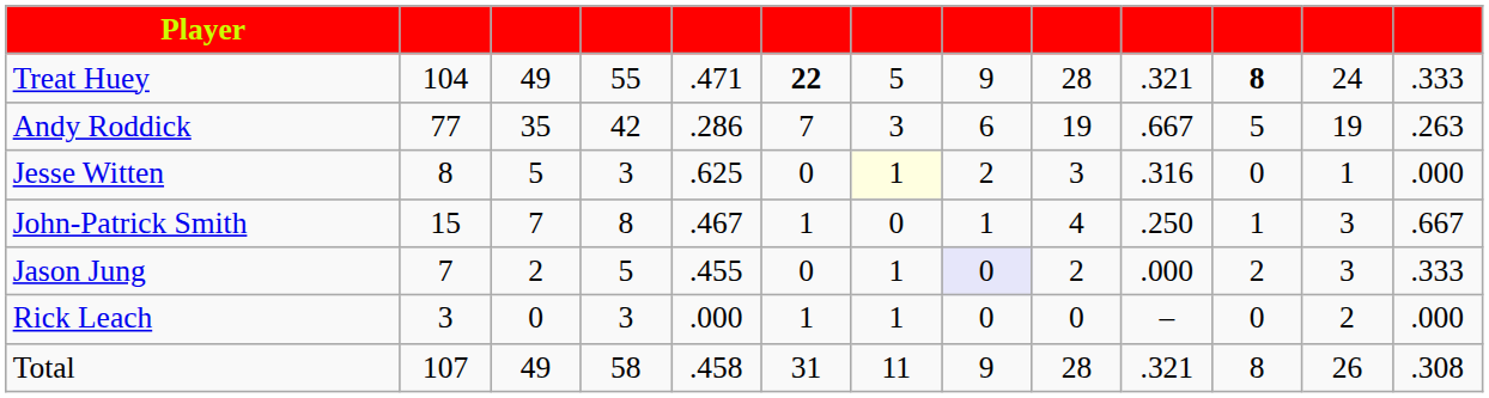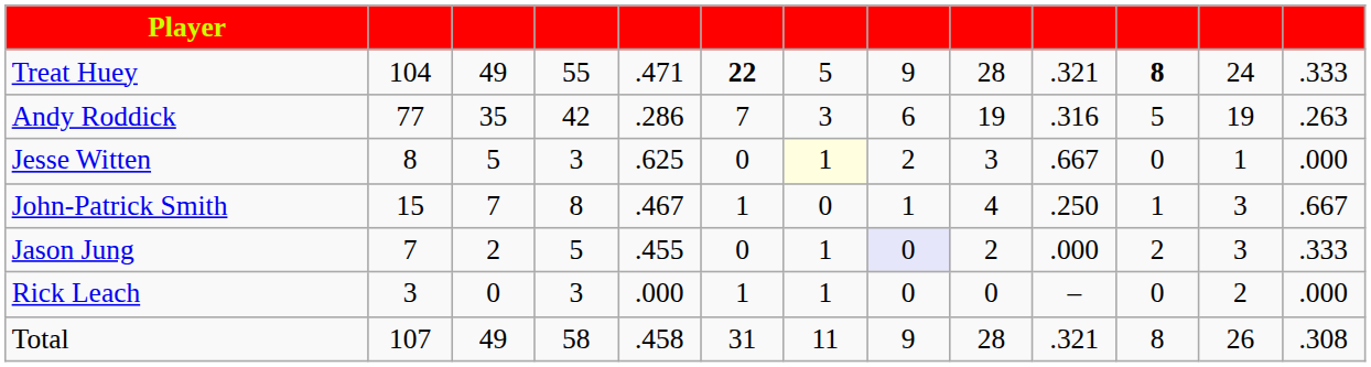 <table class="wikitable" style="text-align:center">
 <tr>
 <th style="background:red; color:#CCFF00" width="200px">Player</th>
 <th style="background:red; color:#CCFF00" width="40px"></th>
 <th style="background:red; color:#CCFF00" width="40px"></th>
 <th style="background:red; color:#CCFF00" width="40px"></th>
 <th style="background:red; color:#CCFF00" width="40px"></th>
 <th style="background:red; color:#CCFF00" width="40px"></th>
 <th style="background:red; color:#CCFF00" width="40px"></th>
 <th style="background:red; color:#CCFF00" width="40px"></th>
 <th style="background:red; color:#CCFF00" width="40px"></th>
 <th style="background:red; color:#CCFF00" width="40px"></th>
 <th style="background:red; color:#CCFF00" width="40px"></th>
 <th style="background:red; color:#CCFF00" width="40px"></th>
 <th style="background:red; color:#CCFF00" width="40px"></th>
 </tr>
 <tr>
 <td style="text-align:left"><a href='#'>Treat Huey</a></td>
 <td>104</td>
 <td>49</td>
 <td>55</td>
 <td>.471</td>
 <td><strong>22</strong></td>
 <td>5</td>
 <td>9</td>
 <td>28</td>
 <td>.321</td>
 <td><strong>8</strong></td>
 <td>24</td>
 <td>.333</td>
 </tr>
 <tr>
 <td style="text-align:left"><a href='#'>Andy Roddick</a></td>
 <td>77</td>
 <td>35</td>
 <td>42</td>
 <td>.286</td>
 <td>7</td>
 <td>3</td>
 <td>6</td>
 <td>19</td>
-<td>.667</td>
+<td>.316</td>
 <td>5</td>
 <td>19</td>
 <td>.263</td>
 </tr>
 <tr>
 <td style="text-align:left"><a href='#'>Jesse Witten</a></td>
 <td>8</td>
 <td>5</td>
 <td>3</td>
 <td>.625</td>
 <td>0</td>
 <td style="background: lightyellow;">1</td>
 <td>2</td>
 <td>3</td>
-<td>.316</td>
+<td>.667</td>
 <td>0</td>
 <td>1</td>
 <td>.000</td>
 </tr>
 <tr>
 <td style="text-align:left"><a href='#'>John-Patrick Smith</a></td>
 <td>15</td>
 <td>7</td>
 <td>8</td>
 <td>.467</td>
 <td>1</td>
 <td>0</td>
 <td>1</td>
 <td>4</td>
 <td>.250</td>
 <td>1</td>
 <td>3</td>
 <td>.667</td>
 </tr>
 <tr>
 <td style="text-align:left"><a href='#'>Jason Jung</a></td>
 <td>7</td>
 <td>2</td>
 <td>5</td>
 <td>.455</td>
 <td>0</td>
 <td>1</td>
 <td style="background: lavender;">0</td>
 <td>2</td>
 <td>.000</td>
 <td>2</td>
 <td>3</td>
 <td>.333</td>
 </tr>
 <tr>
 <td style="text-align:left"><a href='#'>Rick Leach</a></td>
 <td>3</td>
 <td>0</td>
 <td>3</td>
 <td>.000</td>
 <td>1</td>
 <td>1</td>
 <td>0</td>
 <td>0</td>
 <td>–</td>
 <td>0</td>
 <td>2</td>
 <td>.000</td>
 </tr>
 <tr>
 <td style="text-align:left">Total</td>
 <td>107</td>
 <td>49</td>
 <td>58</td>
 <td>.458</td>
 <td>31</td>
 <td>11</td>
 <td>9</td>
 <td>28</td>
 <td>.321</td>
 <td>8</td>
 <td>26</td>
 <td>.308</td>
 </tr>
 </table>
